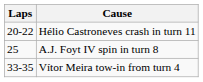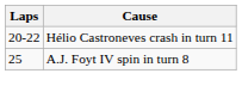 <table class="wikitable">
 <tr>
 <th>Laps</th>
 <th>Cause</th>
 </tr>
 <tr>
 <td>20-22</td>
 <td>Hélio Castroneves crash in turn 11</td>
 </tr>
 <tr>
 <td>25</td>
 <td>A.J. Foyt IV spin in turn 8</td>
 </tr>
-<tr>
-<td>33-35</td>
-<td>Vítor Meira tow-in from turn 4</td>
-</tr>
 </table>
